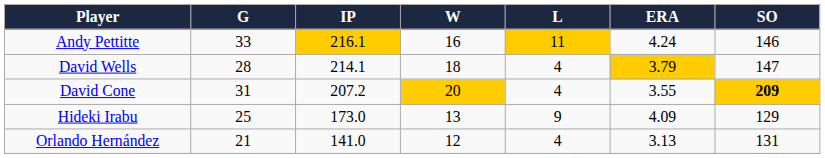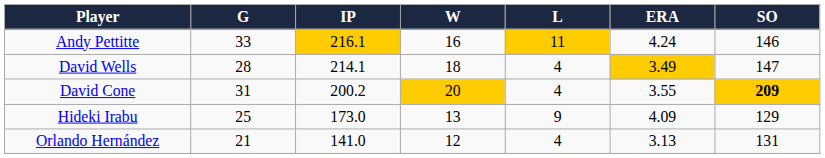 <table class="wikitable sortable">
 <tr>
 <th style="background:#1c2841;color:white;" width="16%">Player</th>
 <th style="background:#1c2841;color:white;" width="9%">G</th>
 <th style="background:#1c2841;color:white;" width="9%">IP</th>
 <th style="background:#1c2841;color:white;" width="9%">W</th>
 <th style="background:#1c2841;color:white;" width="9%">L</th>
 <th style="background:#1c2841;color:white;" width="9%">ERA</th>
 <th style="background:#1c2841;color:white;" width="9%">SO</th>
 </tr>
 <tr align="center">
 <td><a href='#'>Andy Pettitte</a></td>
 <td>33</td>
 <td bgcolor="#FFCC00">216.1</td>
 <td>16</td>
 <td bgcolor="#FFCC00">11</td>
 <td>4.24</td>
 <td>146</td>
 </tr>
 <tr align=center>
 <td><a href='#'>David Wells</a></td>
 <td>28</td>
 <td>214.1</td>
 <td>18</td>
 <td>4</td>
-<td bgcolor="#FFCC00">3.79</td>
+<td bgcolor="#FFCC00">3.49</td>
 <td>147</td>
 </tr>
 <tr align=center>
 <td><a href='#'>David Cone</a></td>
 <td>31</td>
-<td>207.2</td>
+<td>200.2</td>
 <td bgcolor="#FFCC00">20</td>
 <td>4</td>
 <td>3.55</td>
 <td bgcolor="#FFCC00"><strong>209</strong></td>
 </tr>
 <tr align=center>
 <td><a href='#'>Hideki Irabu</a></td>
 <td>25</td>
 <td>173.0</td>
 <td>13</td>
 <td>9</td>
 <td>4.09</td>
 <td>129</td>
 </tr>
 <tr align=center>
 <td><a href='#'>Orlando Hernández</a></td>
 <td>21</td>
 <td>141.0</td>
 <td>12</td>
 <td>4</td>
 <td>3.13</td>
 <td>131</td>
 </tr>
 <tr align="center">
 </tr>
 </table>
